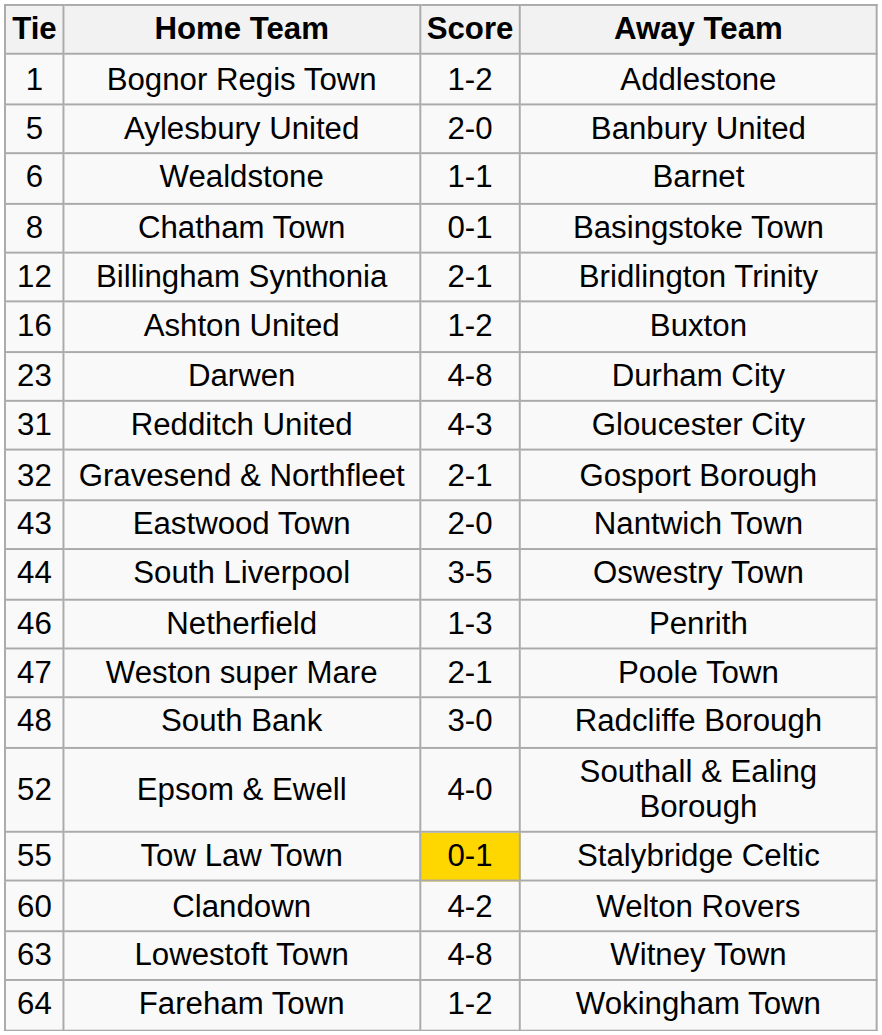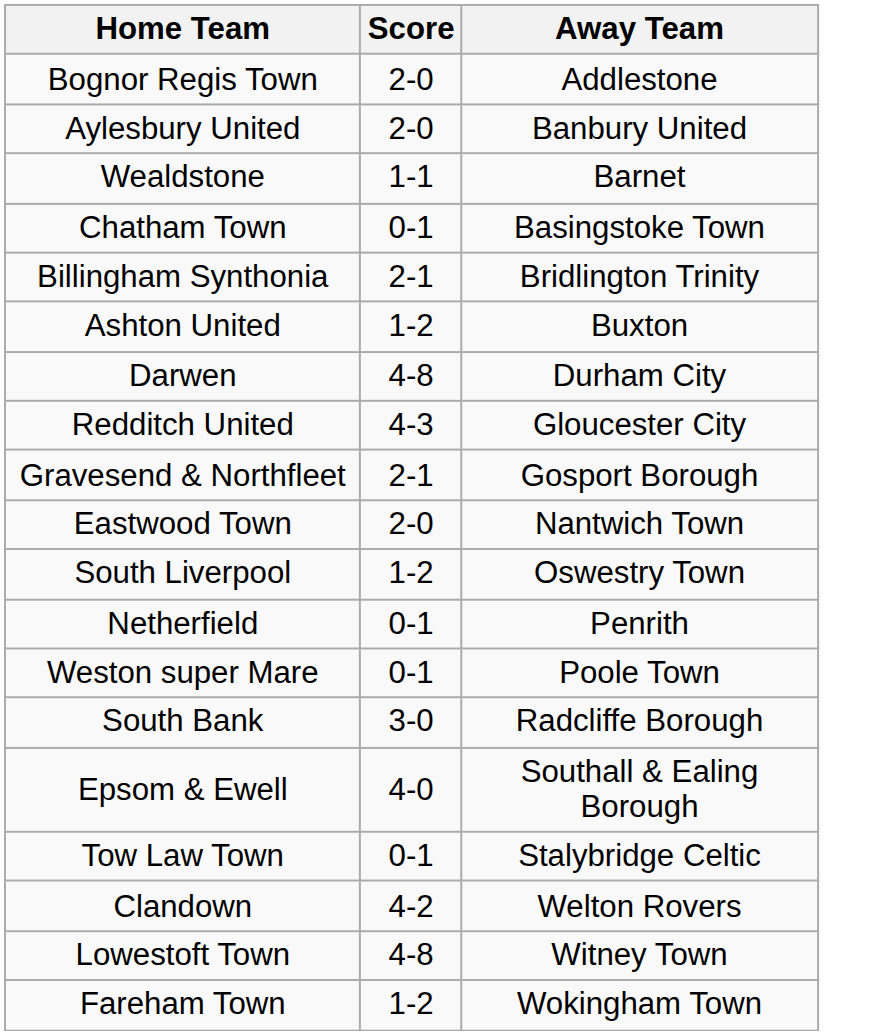 <table class="wikitable" style="text-align:center;">
 <tr>
-<th width=20>Tie</th>
 <th width=175>Home Team</th>
 <th width=20>Score</th>
 <th width=175>Away Team</th>
 </tr>
 <tr>
-<td>1</td>
 <td>Bognor Regis Town</td>
-<td>1-2</td>
+<td>2-0</td>
 <td>Addlestone</td>
 </tr>
 <tr>
-<td>5</td>
 <td>Aylesbury United</td>
 <td>2-0</td>
 <td>Banbury United</td>
 </tr>
 <tr>
-<td>6</td>
 <td>Wealdstone</td>
 <td>1-1</td>
 <td>Barnet</td>
 </tr>
 <tr>
-<td>8</td>
 <td>Chatham Town</td>
 <td>0-1</td>
 <td>Basingstoke Town</td>
 </tr>
 <tr>
-<td>12</td>
 <td>Billingham Synthonia</td>
 <td>2-1</td>
 <td>Bridlington Trinity</td>
 </tr>
 <tr>
-<td>16</td>
 <td>Ashton United</td>
 <td>1-2</td>
 <td>Buxton</td>
 </tr>
 <tr>
-<td>23</td>
 <td>Darwen</td>
 <td>4-8</td>
 <td>Durham City</td>
 </tr>
 <tr>
-<td>31</td>
 <td>Redditch United</td>
 <td>4-3</td>
 <td>Gloucester City</td>
 </tr>
 <tr>
-<td>32</td>
 <td>Gravesend & Northfleet</td>
 <td>2-1</td>
 <td>Gosport Borough</td>
 </tr>
 <tr>
-<td>43</td>
 <td>Eastwood Town</td>
 <td>2-0</td>
 <td>Nantwich Town</td>
 </tr>
 <tr>
-<td>44</td>
 <td>South Liverpool</td>
-<td>3-5</td>
+<td>1-2</td>
 <td>Oswestry Town</td>
 </tr>
 <tr>
-<td>46</td>
 <td>Netherfield</td>
-<td>1-3</td>
+<td>0-1</td>
 <td>Penrith</td>
 </tr>
 <tr>
-<td>47</td>
 <td>Weston super Mare</td>
-<td>2-1</td>
+<td>0-1</td>
 <td>Poole Town</td>
 </tr>
 <tr>
-<td>48</td>
 <td>South Bank</td>
 <td>3-0</td>
 <td>Radcliffe Borough</td>
 </tr>
 <tr>
-<td>52</td>
 <td>Epsom & Ewell</td>
 <td>4-0</td>
 <td>Southall & Ealing Borough</td>
 </tr>
 <tr>
-<td>55</td>
 <td>Tow Law Town</td>
-<td style="background: gold;">0-1</td>
+<td>0-1</td>
 <td>Stalybridge Celtic</td>
 </tr>
 <tr>
-<td>60</td>
 <td>Clandown</td>
 <td>4-2</td>
 <td>Welton Rovers</td>
 </tr>
 <tr>
-<td>63</td>
 <td>Lowestoft Town</td>
 <td>4-8</td>
 <td>Witney Town</td>
 </tr>
 <tr>
-<td>64</td>
 <td>Fareham Town</td>
 <td>1-2</td>
 <td>Wokingham Town</td>
 </tr>
 </table>
